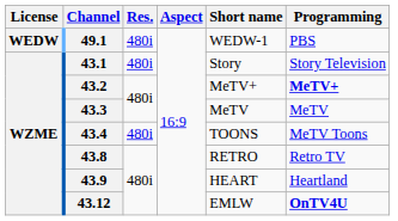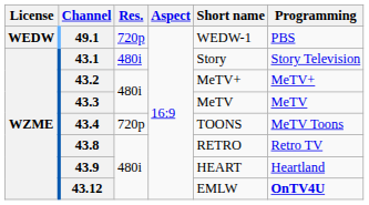 <table class="wikitable">
 <tr>
 <th scope = "col">License</th>
 <th scope = "col"><a href='#'>Channel</a></th>
 <th scope = "col"><a href='#'>Res.</a></th>
 <th scope = "col"><a href='#'>Aspect</a></th>
 <th scope = "col">Short name</th>
 <th scope = "col">Programming</th>
 </tr>
 <tr>
 <th rowspan = "row" style="border-right: 4px solid #60B0FF;">WEDW</th>
 <th scope = "row">49.1</th>
-<td><a href='#'>480i</a></td>
+<td><a href='#'>720p</a></td>
 <td rowspan=8><a href='#'>16:9</a></td>
 <td>WEDW-1</td>
 <td><a href='#'>PBS</a></td>
 </tr>
 <tr>
 <th rowspan = "7" scope = "row" style="border-right: 4px solid #0057AF;">WZME</th>
 <th scope = "row">43.1</th>
 <td><a href='#'>480i</a></td>
 <td>Story</td>
 <td><a href='#'>Story Television</a></td>
 </tr>
 <tr>
 <th scope = "row">43.2</th>
 <td rowspan=2>480i</td>
 <td>MeTV+</td>
-<td><strong><a href='#'>MeTV+</a></strong></td>
+<td><a href='#'>MeTV+</a></td>
 </tr>
 <tr>
 <th scope = "row">43.3</th>
 <td>MeTV</td>
 <td><a href='#'>MeTV</a></td>
 </tr>
 <tr>
 <th scope = "row">43.4</th>
-<td><a href='#'>480i</a></td>
+<td>720p</td>
 <td>TOONS</td>
 <td><a href='#'>MeTV Toons</a></td>
 </tr>
 <tr>
 <th scope = "row">43.8</th>
 <td rowspan=3>480i</td>
 <td>RETRO</td>
 <td><a href='#'>Retro TV</a></td>
 </tr>
 <tr>
 <th scope = "row">43.9</th>
 <td>HEART</td>
 <td><a href='#'>Heartland</a></td>
 </tr>
 <tr>
 <th scope = "row">43.12</th>
 <td>EMLW</td>
 <td><strong><a href='#'>OnTV4U</a></strong></td>
 </tr>
 </table>
